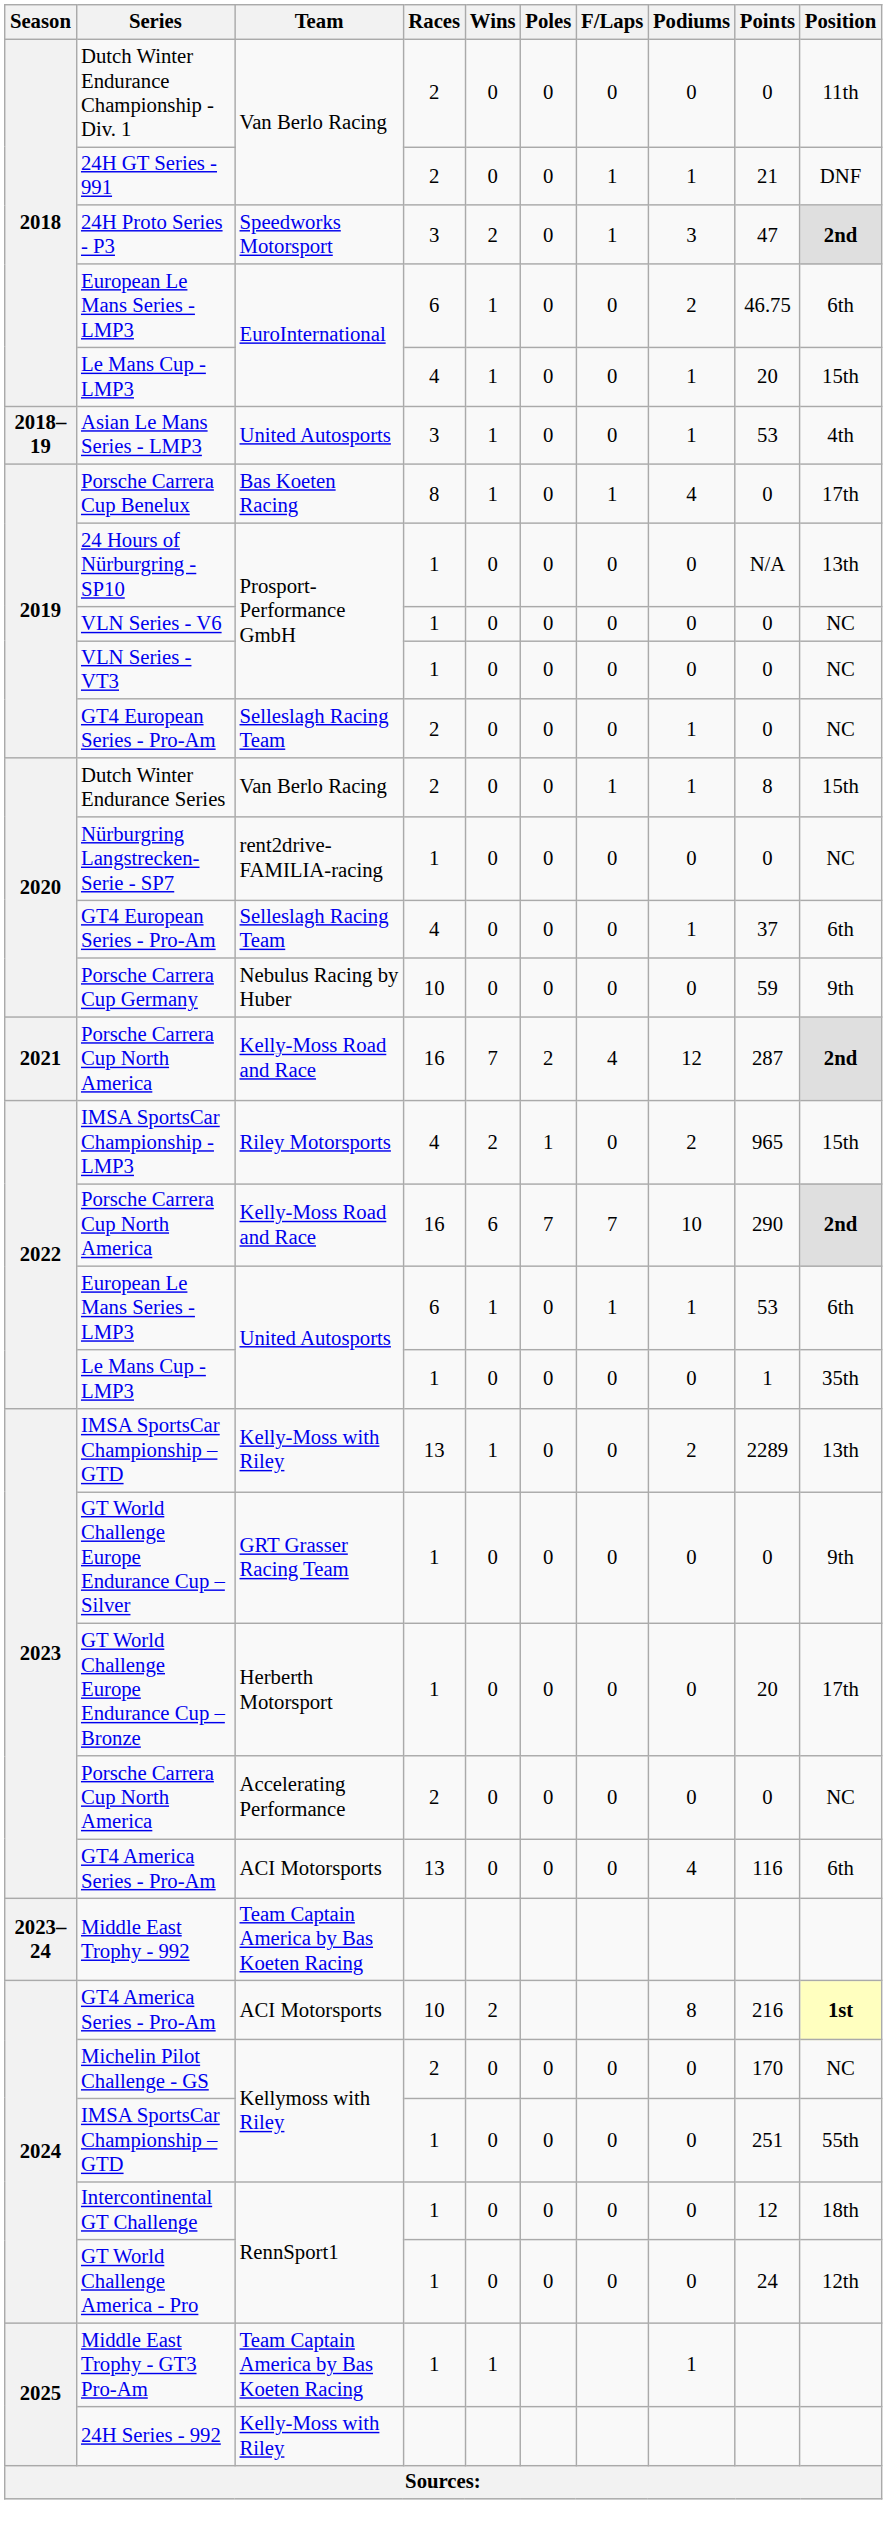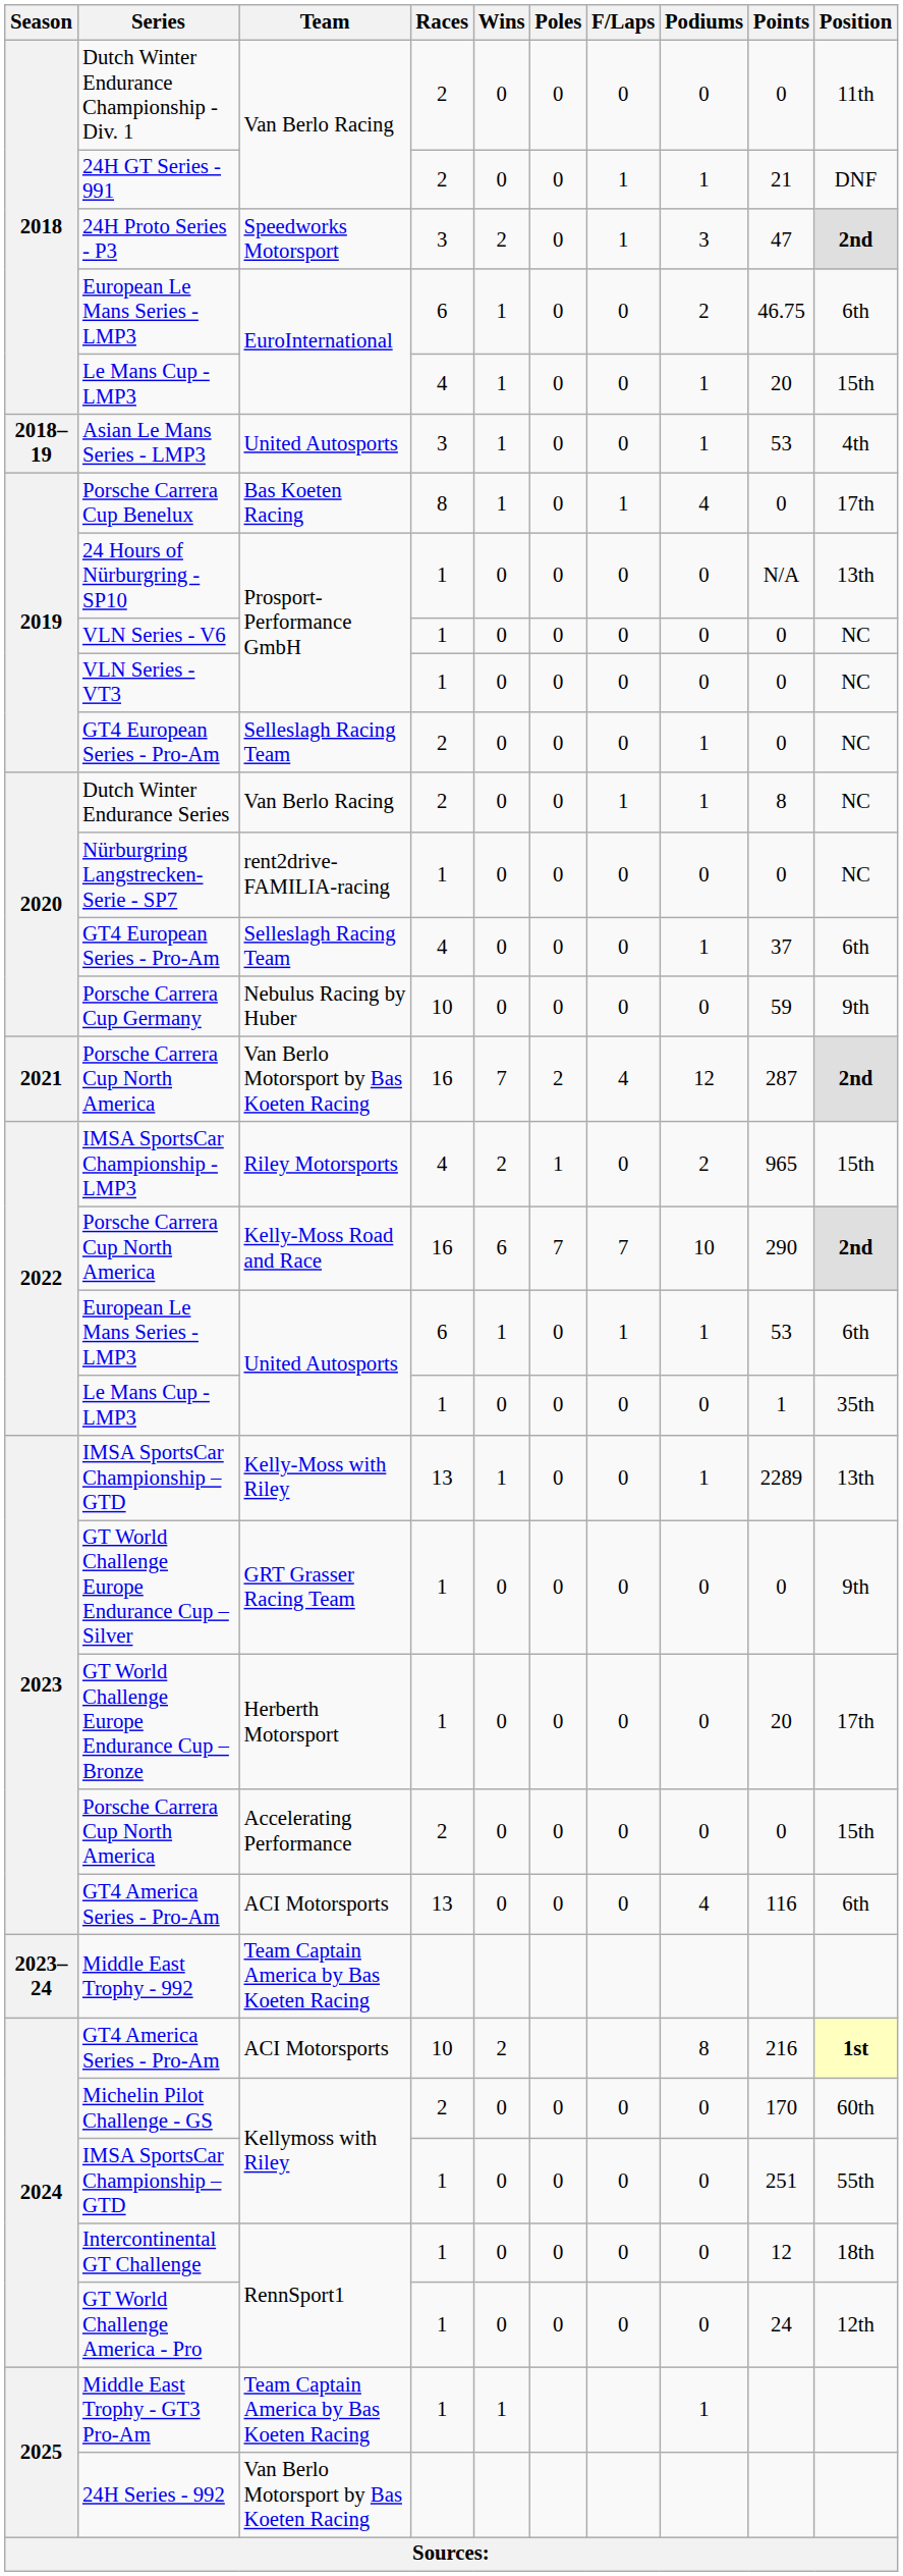 <table class="wikitable" style="font-size: 90%; text-align:center">
 <tr>
 <th>Season</th>
 <th>Series</th>
 <th>Team</th>
 <th>Races</th>
 <th>Wins</th>
 <th>Poles</th>
 <th>F/Laps</th>
 <th>Podiums</th>
 <th>Points</th>
 <th>Position</th>
 </tr>
 <tr>
 <th rowspan="5">2018</th>
 <td align=left>Dutch Winter Endurance Championship - Div. 1</td>
 <td align=left rowspan="2">Van Berlo Racing</td>
 <td>2</td>
 <td>0</td>
 <td>0</td>
 <td>0</td>
 <td>0</td>
 <td>0</td>
 <td>11th</td>
 </tr>
 <tr>
 <td align=left><a href='#'>24H GT Series - 991</a></td>
 <td>2</td>
 <td>0</td>
 <td>0</td>
 <td>1</td>
 <td>1</td>
 <td>21</td>
 <td>DNF</td>
 </tr>
 <tr>
 <td align=left><a href='#'>24H Proto Series - P3</a></td>
 <td align=left><a href='#'>Speedworks Motorsport</a></td>
 <td>3</td>
 <td>2</td>
 <td>0</td>
 <td>1</td>
 <td>3</td>
 <td>47</td>
 <td style="background:#dfdfdf"><strong>2nd</strong></td>
 </tr>
 <tr>
 <td align=left><a href='#'>European Le Mans Series - LMP3</a></td>
 <td align=left rowspan="2"><a href='#'>EuroInternational</a></td>
 <td>6</td>
 <td>1</td>
 <td>0</td>
 <td>0</td>
 <td>2</td>
 <td>46.75</td>
 <td>6th</td>
 </tr>
 <tr>
 <td align=left><a href='#'>Le Mans Cup - LMP3</a></td>
 <td>4</td>
 <td>1</td>
 <td>0</td>
 <td>0</td>
 <td>1</td>
 <td>20</td>
 <td>15th</td>
 </tr>
 <tr>
 <th>2018–19</th>
 <td align=left><a href='#'>Asian Le Mans Series - LMP3</a></td>
 <td align=left><a href='#'>United Autosports</a></td>
 <td>3</td>
 <td>1</td>
 <td>0</td>
 <td>0</td>
 <td>1</td>
 <td>53</td>
 <td>4th</td>
 </tr>
 <tr>
 <th rowspan="5">2019</th>
 <td align=left><a href='#'>Porsche Carrera Cup Benelux</a></td>
 <td align=left><a href='#'>Bas Koeten Racing</a></td>
 <td>8</td>
 <td>1</td>
 <td>0</td>
 <td>1</td>
 <td>4</td>
 <td>0</td>
 <td>17th</td>
 </tr>
 <tr>
 <td align=left><a href='#'>24 Hours of Nürburgring - SP10</a></td>
 <td align=left rowspan="3">Prosport-Performance GmbH</td>
 <td>1</td>
 <td>0</td>
 <td>0</td>
 <td>0</td>
 <td>0</td>
 <td>N/A</td>
 <td>13th</td>
 </tr>
 <tr>
 <td align=left><a href='#'>VLN Series - V6</a></td>
 <td>1</td>
 <td>0</td>
 <td>0</td>
 <td>0</td>
 <td>0</td>
 <td>0</td>
 <td>NC</td>
 </tr>
 <tr>
 <td align=left><a href='#'>VLN Series - VT3</a></td>
 <td>1</td>
 <td>0</td>
 <td>0</td>
 <td>0</td>
 <td>0</td>
 <td>0</td>
 <td>NC</td>
 </tr>
 <tr>
 <td align=left><a href='#'>GT4 European Series - Pro-Am</a></td>
 <td align=left><a href='#'>Selleslagh Racing Team</a></td>
 <td>2</td>
 <td>0</td>
 <td>0</td>
 <td>0</td>
 <td>1</td>
 <td>0</td>
 <td>NC</td>
 </tr>
 <tr>
 <th rowspan="4">2020</th>
 <td align=left>Dutch Winter Endurance Series</td>
 <td align=left>Van Berlo Racing</td>
 <td>2</td>
 <td>0</td>
 <td>0</td>
 <td>1</td>
 <td>1</td>
 <td>8</td>
-<td>15th</td>
+<td>NC</td>
 </tr>
 <tr>
 <td align=left><a href='#'>Nürburgring Langstrecken-Serie - SP7</a></td>
 <td align=left>rent2drive-FAMILIA-racing</td>
 <td>1</td>
 <td>0</td>
 <td>0</td>
 <td>0</td>
 <td>0</td>
 <td>0</td>
 <td>NC</td>
 </tr>
 <tr>
 <td align=left><a href='#'>GT4 European Series - Pro-Am</a></td>
 <td align=left><a href='#'>Selleslagh Racing Team</a></td>
 <td>4</td>
 <td>0</td>
 <td>0</td>
 <td>0</td>
 <td>1</td>
 <td>37</td>
 <td>6th</td>
 </tr>
 <tr>
 <td align=left><a href='#'>Porsche Carrera Cup Germany</a></td>
 <td align=left>Nebulus Racing by Huber</td>
 <td>10</td>
 <td>0</td>
 <td>0</td>
 <td>0</td>
 <td>0</td>
 <td>59</td>
 <td>9th</td>
 </tr>
 <tr>
 <th>2021</th>
 <td align=left><a href='#'>Porsche Carrera Cup North America</a></td>
-<td align=left><a href='#'>Kelly-Moss Road and Race</a></td>
+<td align="left">Van Berlo Motorsport by <a href='#'>Bas Koeten Racing</a></td>
 <td>16</td>
 <td>7</td>
 <td>2</td>
 <td>4</td>
 <td>12</td>
 <td>287</td>
 <td style="background:#dfdfdf"><strong>2nd</strong></td>
 </tr>
 <tr>
 <th rowspan="4">2022</th>
 <td align=left><a href='#'>IMSA SportsCar Championship - LMP3</a></td>
 <td align=left><a href='#'>Riley Motorsports</a></td>
 <td>4</td>
 <td>2</td>
 <td>1</td>
 <td>0</td>
 <td>2</td>
 <td>965</td>
 <td>15th</td>
 </tr>
 <tr>
 <td align=left><a href='#'>Porsche Carrera Cup North America</a></td>
 <td align=left><a href='#'>Kelly-Moss Road and Race</a></td>
 <td>16</td>
 <td>6</td>
 <td>7</td>
 <td>7</td>
 <td>10</td>
 <td>290</td>
 <td style="background:#dfdfdf"><strong>2nd</strong></td>
 </tr>
 <tr>
 <td align=left><a href='#'>European Le Mans Series - LMP3</a></td>
 <td align=left rowspan="2"><a href='#'>United Autosports</a></td>
 <td>6</td>
 <td>1</td>
 <td>0</td>
 <td>1</td>
 <td>1</td>
 <td>53</td>
 <td>6th</td>
 </tr>
 <tr>
 <td align=left><a href='#'>Le Mans Cup - LMP3</a></td>
 <td>1</td>
 <td>0</td>
 <td>0</td>
 <td>0</td>
 <td>0</td>
 <td>1</td>
 <td>35th</td>
 </tr>
 <tr>
 <th rowspan="5">2023</th>
 <td align=left><a href='#'>IMSA SportsCar Championship – GTD</a></td>
 <td align=left><a href='#'>Kelly-Moss with Riley</a></td>
 <td>13</td>
 <td>1</td>
 <td>0</td>
 <td>0</td>
-<td>2</td>
+<td>1</td>
 <td>2289</td>
 <td>13th</td>
 </tr>
 <tr>
 <td align=left><a href='#'>GT World Challenge Europe Endurance Cup – Silver</a></td>
 <td align=left><a href='#'>GRT Grasser Racing Team</a></td>
 <td>1</td>
 <td>0</td>
 <td>0</td>
 <td>0</td>
 <td>0</td>
 <td>0</td>
 <td>9th</td>
 </tr>
 <tr>
 <td align=left><a href='#'>GT World Challenge Europe Endurance Cup – Bronze</a></td>
 <td align=left>Herberth Motorsport</td>
 <td>1</td>
 <td>0</td>
 <td>0</td>
 <td>0</td>
 <td>0</td>
 <td>20</td>
 <td>17th</td>
 </tr>
 <tr>
 <td align=left><a href='#'>Porsche Carrera Cup North America</a></td>
 <td align=left>Accelerating Performance</td>
 <td>2</td>
 <td>0</td>
 <td>0</td>
 <td>0</td>
 <td>0</td>
 <td>0</td>
-<td>NC</td>
+<td>15th</td>
 </tr>
 <tr>
 <td align=left><a href='#'>GT4 America Series - Pro-Am</a></td>
 <td align=left>ACI Motorsports</td>
 <td>13</td>
 <td>0</td>
 <td>0</td>
 <td>0</td>
 <td>4</td>
 <td>116</td>
 <td>6th</td>
 </tr>
 <tr>
 <th>2023–24</th>
 <td align=left><a href='#'>Middle East Trophy - 992</a></td>
 <td align=left><a href='#'>Team Captain America by Bas Koeten Racing</a></td>
 <td></td>
 <td></td>
 <td></td>
 <td></td>
 <td></td>
 <td></td>
 <td></td>
 </tr>
 <tr>
 <th rowspan="5">2024</th>
 <td align=left><a href='#'>GT4 America Series - Pro-Am</a></td>
 <td align=left>ACI Motorsports</td>
 <td>10</td>
 <td>2</td>
 <td></td>
 <td></td>
 <td>8</td>
 <td>216</td>
 <td style="background:#FFFFBF"><strong>1st</strong></td>
 </tr>
 <tr>
 <td align=left><a href='#'>Michelin Pilot Challenge - GS</a></td>
 <td align=left rowspan="2">Kellymoss with <a href='#'>Riley</a></td>
 <td>2</td>
 <td>0</td>
 <td>0</td>
 <td>0</td>
 <td>0</td>
 <td>170</td>
-<td>NC</td>
+<td>60th</td>
 </tr>
 <tr>
 <td align=left><a href='#'>IMSA SportsCar Championship – GTD</a></td>
 <td>1</td>
 <td>0</td>
 <td>0</td>
 <td>0</td>
 <td>0</td>
 <td>251</td>
 <td>55th</td>
 </tr>
 <tr>
 <td align=left><a href='#'>Intercontinental GT Challenge</a></td>
 <td align=left rowspan="2">RennSport1</td>
 <td>1</td>
 <td>0</td>
 <td>0</td>
 <td>0</td>
 <td>0</td>
 <td>12</td>
 <td>18th</td>
 </tr>
 <tr>
 <td align=left><a href='#'>GT World Challenge America - Pro</a></td>
 <td>1</td>
 <td>0</td>
 <td>0</td>
 <td>0</td>
 <td>0</td>
 <td>24</td>
 <td>12th</td>
 </tr>
 <tr>
 <th rowspan="2">2025</th>
 <td align=left><a href='#'>Middle East Trophy - GT3 Pro-Am</a></td>
 <td align=left><a href='#'>Team Captain America by Bas Koeten Racing</a></td>
 <td>1</td>
 <td>1</td>
 <td></td>
 <td></td>
 <td>1</td>
 <td></td>
 <td></td>
 </tr>
 <tr>
 <td align="left"><a href='#'>24H Series - 992</a></td>
-<td align=left><a href='#'>Kelly-Moss with Riley</a></td>
+<td align="left">Van Berlo Motorsport by <a href='#'>Bas Koeten Racing</a></td>
 <td></td>
 <td></td>
 <td></td>
 <td></td>
 <td></td>
 <td></td>
 <td></td>
 </tr>
 <tr>
 <th colspan="10">Sources:</th>
 </tr>
 </table>
